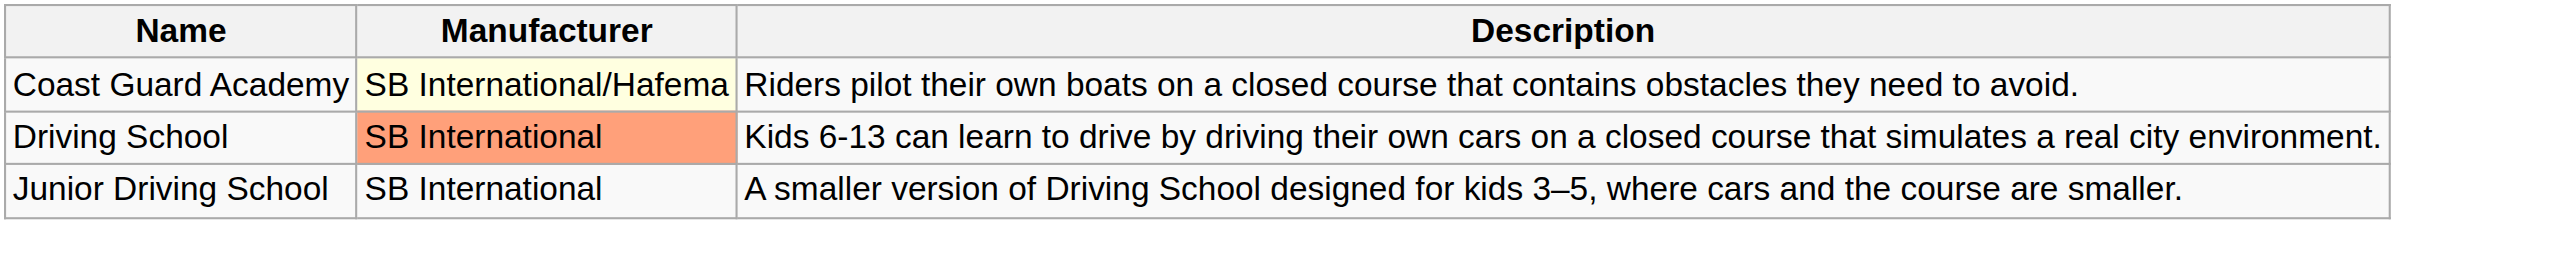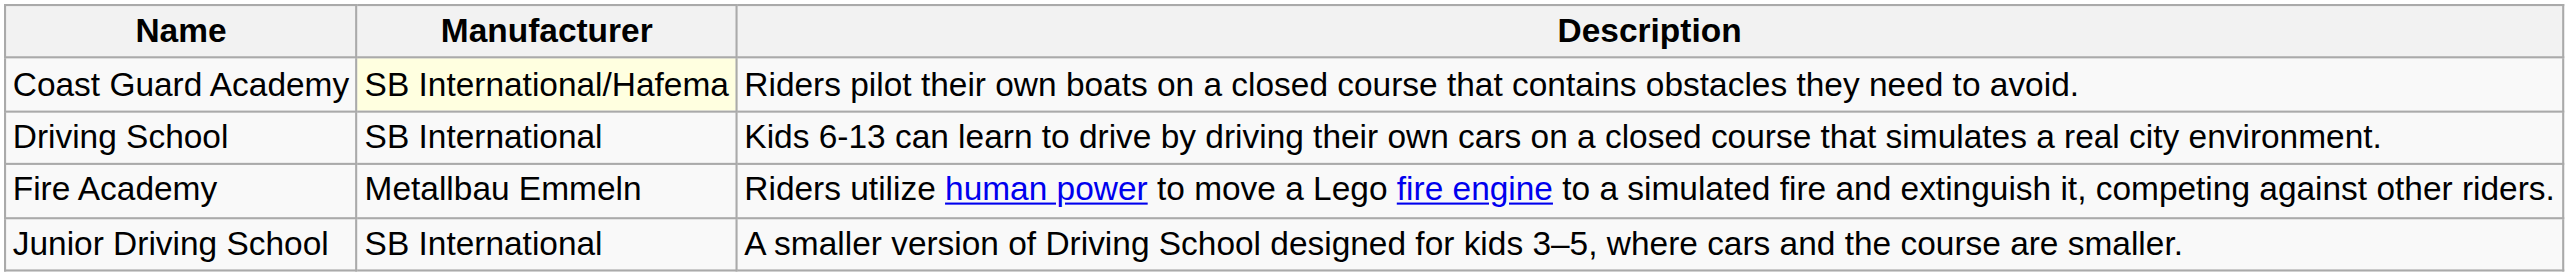 <table class="wikitable">
 <tr>
 <th>Name</th>
 <th>Manufacturer</th>
 <th>Description</th>
 </tr>
 <tr>
 <td>Coast Guard Academy</td>
 <td style="background: lightyellow;">SB International/Hafema</td>
 <td>Riders pilot their own boats on a closed course that contains obstacles they need to avoid.</td>
 </tr>
 <tr>
 <td>Driving School</td>
-<td style="background: lightsalmon;">SB International</td>
+<td>SB International</td>
 <td>Kids 6-13 can learn to drive by driving their own cars on a closed course that simulates a real city environment.</td>
+</tr>
+<tr>
+<td>Fire Academy</td>
+<td>Metallbau Emmeln</td>
+<td>Riders utilize <a href='#'>human power</a> to move a Lego <a href='#'>fire engine</a> to a simulated fire and extinguish it, competing against other riders.</td>
 </tr>
 <tr>
 <td>Junior Driving School</td>
 <td>SB International</td>
 <td>A smaller version of Driving School designed for kids 3–5, where cars and the course are smaller.</td>
 </tr>
 </table>
